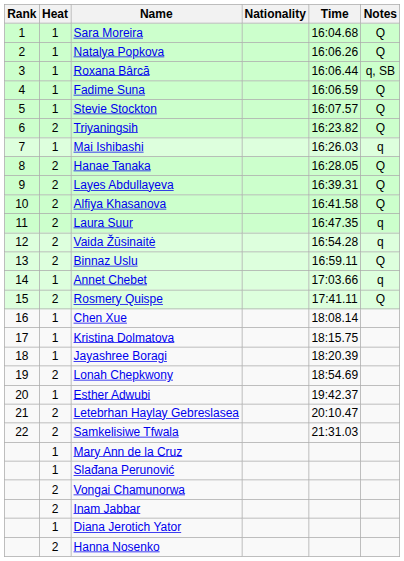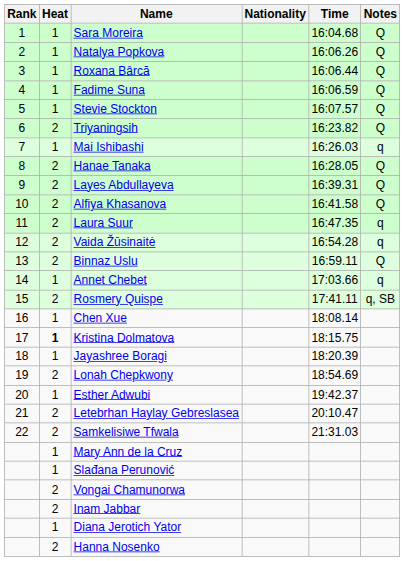 <table class="wikitable sortable" style="text-align:center">
 <tr>
 <th>Rank</th>
 <th>Heat</th>
 <th>Name</th>
 <th>Nationality</th>
 <th>Time</th>
 <th>Notes</th>
 </tr>
 <tr bgcolor=ccffcc>
 <td>1</td>
 <td>1</td>
 <td align=left><a href='#'>Sara Moreira</a></td>
 <td align=left></td>
 <td>16:04.68</td>
 <td>Q</td>
 </tr>
 <tr bgcolor=ccffcc>
 <td>2</td>
 <td>1</td>
 <td align=left><a href='#'>Natalya Popkova</a></td>
 <td align=left></td>
 <td>16:06.26</td>
 <td>Q</td>
 </tr>
 <tr bgcolor=ccffcc>
 <td>3</td>
 <td>1</td>
 <td align=left><a href='#'>Roxana Bârcă</a></td>
 <td align=left></td>
 <td>16:06.44</td>
-<td>q, SB</td>
+<td>Q</td>
 </tr>
 <tr bgcolor=ccffcc>
 <td>4</td>
 <td>1</td>
 <td align=left><a href='#'>Fadime Suna</a></td>
 <td align=left></td>
 <td>16:06.59</td>
 <td>Q</td>
 </tr>
 <tr bgcolor=ccffcc>
 <td>5</td>
 <td>1</td>
 <td align=left><a href='#'>Stevie Stockton</a></td>
 <td align=left></td>
 <td>16:07.57</td>
 <td>Q</td>
 </tr>
 <tr bgcolor=ccffcc>
 <td>6</td>
 <td>2</td>
 <td align=left><a href='#'>Triyaningsih</a></td>
 <td align=left></td>
 <td>16:23.82</td>
 <td>Q</td>
 </tr>
 <tr bgcolor=ddffdd>
 <td>7</td>
 <td>1</td>
 <td align=left><a href='#'>Mai Ishibashi</a></td>
 <td align=left></td>
 <td>16:26.03</td>
 <td>q</td>
 </tr>
 <tr bgcolor=ccffcc>
 <td>8</td>
 <td>2</td>
 <td align=left><a href='#'>Hanae Tanaka</a></td>
 <td align=left></td>
 <td>16:28.05</td>
 <td>Q</td>
 </tr>
 <tr bgcolor=ccffcc>
 <td>9</td>
 <td>2</td>
 <td align=left><a href='#'>Layes Abdullayeva</a></td>
 <td align=left></td>
 <td>16:39.31</td>
 <td>Q</td>
 </tr>
 <tr bgcolor=ccffcc>
 <td>10</td>
 <td>2</td>
 <td align=left><a href='#'>Alfiya Khasanova</a></td>
 <td align=left></td>
 <td>16:41.58</td>
 <td>Q</td>
 </tr>
 <tr bgcolor=ccffcc>
 <td>11</td>
 <td>2</td>
 <td align=left><a href='#'>Laura Suur</a></td>
 <td align=left></td>
 <td>16:47.35</td>
 <td>q</td>
 </tr>
 <tr bgcolor=ddffdd>
 <td>12</td>
 <td>2</td>
 <td align=left><a href='#'>Vaida Žūsinaitė</a></td>
 <td align=left></td>
 <td>16:54.28</td>
 <td>q</td>
 </tr>
 <tr bgcolor=ddffdd>
 <td>13</td>
 <td>2</td>
 <td align=left><a href='#'>Binnaz Uslu</a></td>
 <td align=left></td>
 <td>16:59.11</td>
 <td>Q</td>
 </tr>
 <tr bgcolor=ddffdd>
 <td>14</td>
 <td>1</td>
 <td align=left><a href='#'>Annet Chebet</a></td>
 <td align=left></td>
 <td>17:03.66</td>
 <td>q</td>
 </tr>
 <tr bgcolor=ddffdd>
 <td>15</td>
 <td>2</td>
 <td align=left><a href='#'>Rosmery Quispe</a></td>
 <td align=left></td>
 <td>17:41.11</td>
-<td>Q</td>
+<td>q, SB</td>
 </tr>
 <tr>
 <td>16</td>
 <td>1</td>
 <td align=left><a href='#'>Chen Xue</a></td>
 <td align=left></td>
 <td>18:08.14</td>
 <td></td>
 </tr>
 <tr>
 <td>17</td>
-<td>1</td>
+<td><strong>1</strong></td>
 <td align=left><a href='#'>Kristina Dolmatova</a></td>
 <td align=left></td>
 <td>18:15.75</td>
 <td></td>
 </tr>
 <tr>
 <td>18</td>
 <td>1</td>
 <td align=left><a href='#'>Jayashree Boragi</a></td>
 <td align=left></td>
 <td>18:20.39</td>
 <td></td>
 </tr>
 <tr>
 <td>19</td>
 <td>2</td>
 <td align=left><a href='#'>Lonah Chepkwony</a></td>
 <td align=left></td>
 <td>18:54.69</td>
 <td></td>
 </tr>
 <tr>
 <td>20</td>
 <td>1</td>
 <td align=left><a href='#'>Esther Adwubi</a></td>
 <td align=left></td>
 <td>19:42.37</td>
 <td></td>
 </tr>
 <tr>
 <td>21</td>
 <td>2</td>
 <td align=left><a href='#'>Letebrhan Haylay Gebreslasea</a></td>
 <td align=left></td>
 <td>20:10.47</td>
 <td></td>
 </tr>
 <tr>
 <td>22</td>
 <td>2</td>
 <td align=left><a href='#'>Samkelisiwe Tfwala</a></td>
 <td align=left></td>
 <td>21:31.03</td>
 <td></td>
 </tr>
 <tr>
 <td></td>
 <td>1</td>
 <td align=left><a href='#'>Mary Ann de la Cruz</a></td>
 <td align=left></td>
 <td></td>
 <td></td>
 </tr>
 <tr>
 <td></td>
 <td>1</td>
 <td align=left><a href='#'>Slađana Perunović</a></td>
 <td align=left></td>
 <td></td>
 <td></td>
 </tr>
 <tr>
 <td></td>
 <td>2</td>
 <td align=left><a href='#'>Vongai Chamunorwa</a></td>
 <td align=left></td>
 <td></td>
 <td></td>
 </tr>
 <tr>
 <td></td>
 <td>2</td>
 <td align=left><a href='#'>Inam Jabbar</a></td>
 <td align=left></td>
 <td></td>
 <td></td>
 </tr>
 <tr>
 <td></td>
 <td>1</td>
 <td align=left><a href='#'>Diana Jerotich Yator</a></td>
 <td align=left></td>
 <td></td>
 <td></td>
 </tr>
 <tr>
 <td></td>
 <td>2</td>
 <td align=left><a href='#'>Hanna Nosenko</a></td>
 <td align=left></td>
 <td></td>
 <td></td>
 </tr>
 </table>
